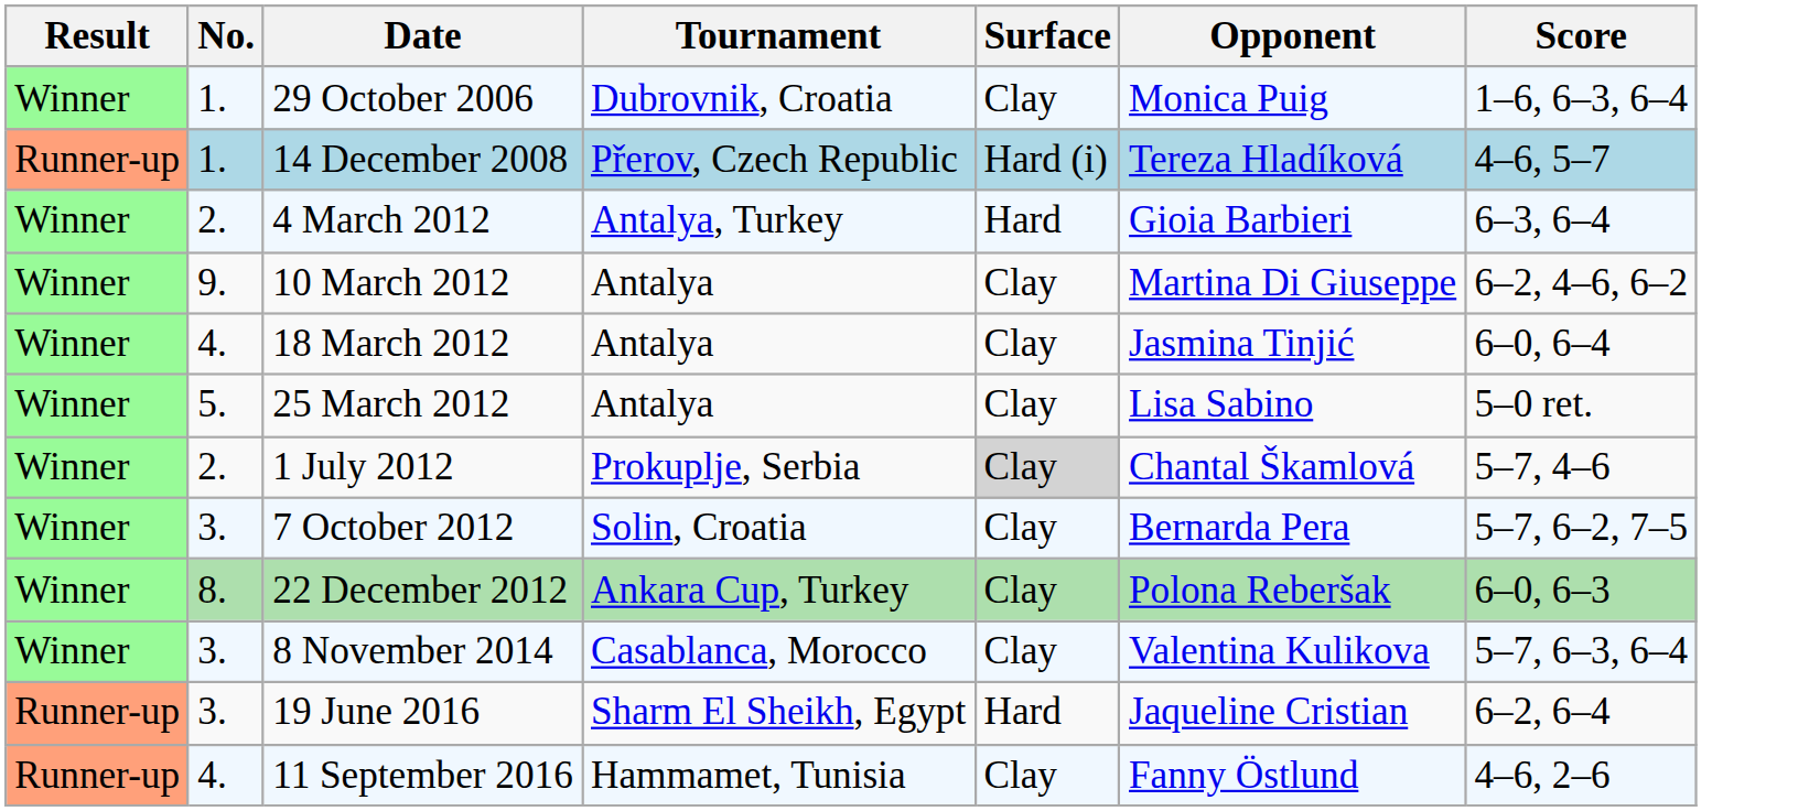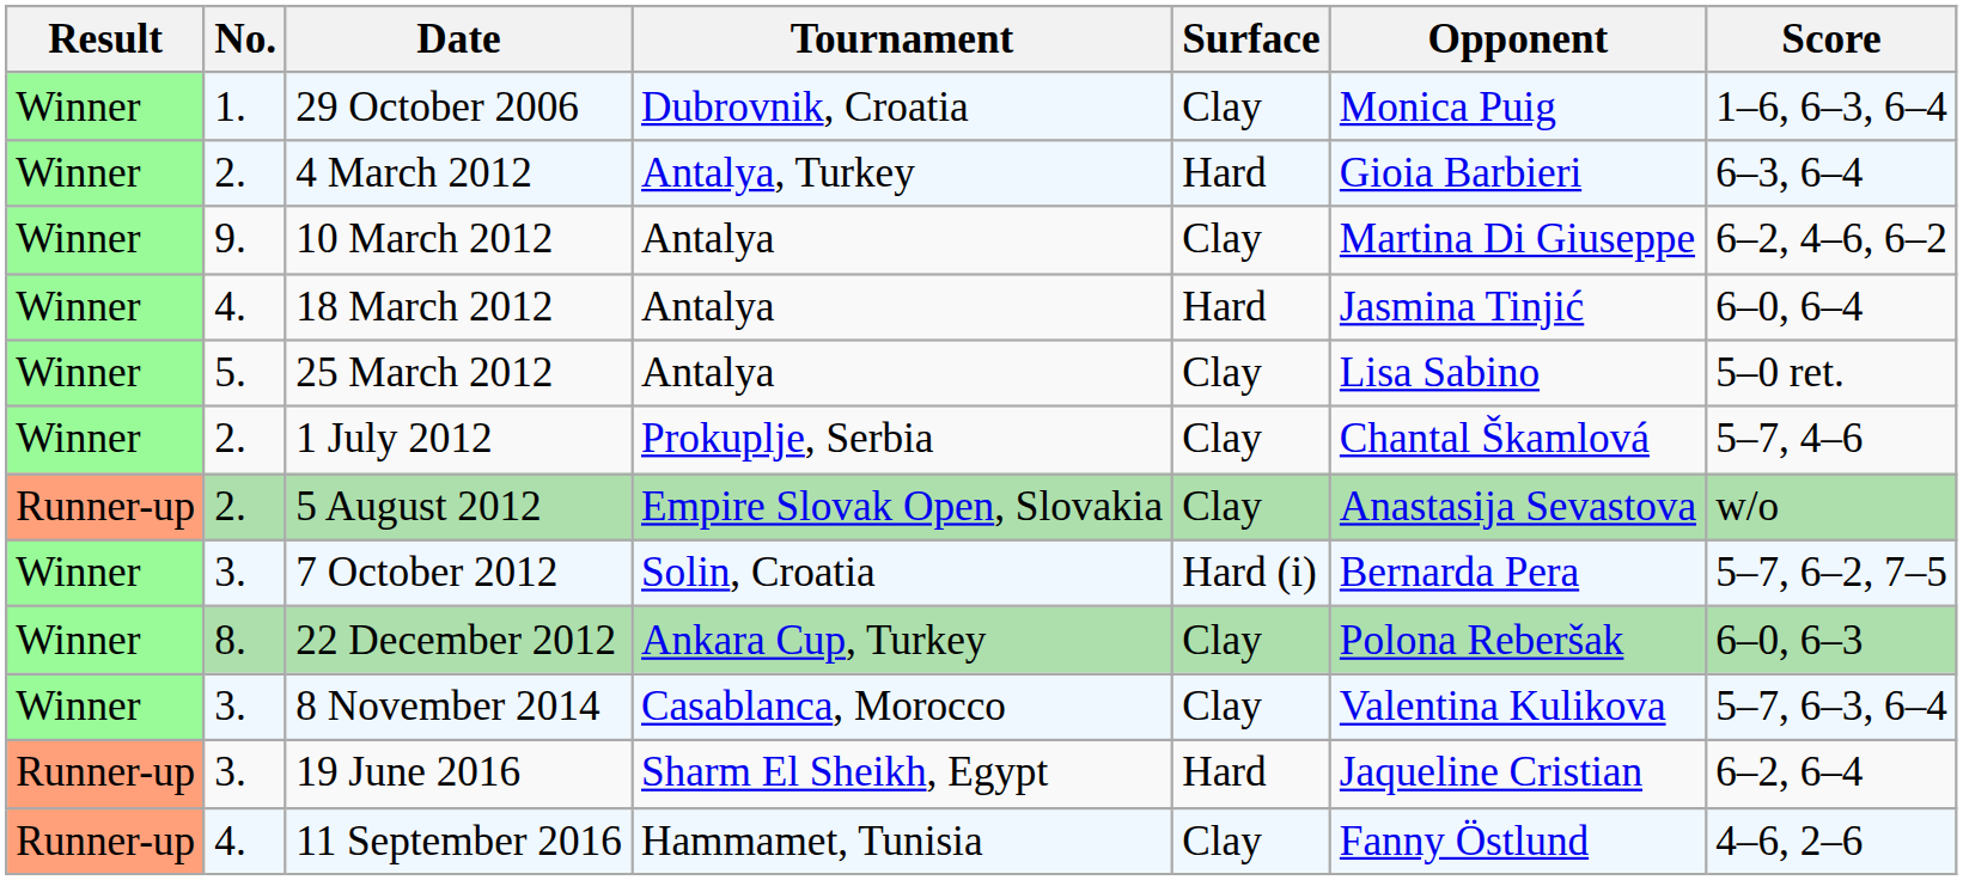 <table class="sortable wikitable">
 <tr>
 <th>Result</th>
 <th>No.</th>
 <th>Date</th>
 <th>Tournament</th>
 <th>Surface</th>
 <th>Opponent</th>
 <th>Score</th>
 </tr>
 <tr style="background:#f0f8ff;">
 <td style="background:#98fb98;">Winner</td>
 <td>1.</td>
 <td>29 October 2006</td>
 <td><a href='#'>Dubrovnik</a>, Croatia</td>
 <td>Clay</td>
 <td> <a href='#'>Monica Puig</a></td>
 <td>1–6, 6–3, 6–4</td>
-</tr>
-<tr style="background:lightblue;">
-<td style="background:#ffa07a;">Runner-up</td>
-<td>1.</td>
-<td>14 December 2008</td>
-<td><a href='#'>Přerov</a>, Czech Republic</td>
-<td>Hard (i)</td>
-<td> <a href='#'>Tereza Hladíková</a></td>
-<td>4–6, 5–7</td>
 </tr>
 <tr style="background:#f0f8ff;">
 <td style="background:#98fb98;">Winner</td>
 <td>2.</td>
 <td>4 March 2012</td>
 <td><a href='#'>Antalya</a>, Turkey</td>
 <td>Hard</td>
 <td> <a href='#'>Gioia Barbieri</a></td>
 <td>6–3, 6–4</td>
 </tr>
 <tr>
 <td style="background:#98fb98;">Winner</td>
 <td>9.</td>
 <td>10 March 2012</td>
 <td>Antalya</td>
 <td>Clay</td>
 <td> <a href='#'>Martina Di Giuseppe</a></td>
 <td>6–2, 4–6, 6–2</td>
 </tr>
 <tr>
 <td style="background:#98fb98;">Winner</td>
 <td>4.</td>
 <td>18 March 2012</td>
 <td>Antalya</td>
-<td>Clay</td>
+<td>Hard</td>
 <td> <a href='#'>Jasmina Tinjić</a></td>
 <td>6–0, 6–4</td>
 </tr>
 <tr>
 <td style="background:#98fb98;">Winner</td>
 <td>5.</td>
 <td>25 March 2012</td>
 <td>Antalya</td>
 <td>Clay</td>
 <td> <a href='#'>Lisa Sabino</a></td>
 <td>5–0 ret.</td>
 </tr>
 <tr>
 <td style="background:#98fb98;">Winner</td>
 <td>2.</td>
 <td>1 July 2012</td>
 <td><a href='#'>Prokuplje</a>, Serbia</td>
-<td style="background: lightgrey;">Clay</td>
+<td>Clay</td>
 <td> <a href='#'>Chantal Škamlová</a></td>
 <td>5–7, 4–6</td>
+</tr>
+<tr style="background:#addfad;">
+<td style="background:#ffa07a;">Runner-up</td>
+<td>2.</td>
+<td>5 August 2012</td>
+<td><a href='#'>Empire Slovak Open</a>, Slovakia</td>
+<td>Clay</td>
+<td> <a href='#'>Anastasija Sevastova</a></td>
+<td>w/o</td>
 </tr>
 <tr style="background:#f0f8ff;">
 <td style="background:#98fb98;">Winner</td>
 <td>3.</td>
 <td>7 October 2012</td>
 <td><a href='#'>Solin</a>, Croatia</td>
-<td>Clay</td>
+<td>Hard (i)</td>
 <td> <a href='#'>Bernarda Pera</a></td>
 <td>5–7, 6–2, 7–5</td>
 </tr>
 <tr style="background:#addfad;">
 <td style="background:#98fb98;">Winner</td>
 <td>8.</td>
 <td>22 December 2012</td>
 <td><a href='#'>Ankara Cup</a>, Turkey</td>
 <td>Clay</td>
 <td> <a href='#'>Polona Reberšak</a></td>
 <td>6–0, 6–3</td>
 </tr>
 <tr style="background:#f0f8ff;">
 <td style="background:#98fb98;">Winner</td>
 <td>3.</td>
 <td>8 November 2014</td>
 <td><a href='#'>Casablanca</a>, Morocco</td>
 <td>Clay</td>
 <td> <a href='#'>Valentina Kulikova</a></td>
 <td>5–7, 6–3, 6–4</td>
 </tr>
 <tr>
 <td style="background:#ffa07a;">Runner-up</td>
 <td>3.</td>
 <td>19 June 2016</td>
 <td><a href='#'>Sharm El Sheikh</a>, Egypt</td>
 <td>Hard</td>
 <td> <a href='#'>Jaqueline Cristian</a></td>
 <td>6–2, 6–4</td>
 </tr>
 <tr style="background:#f0f8ff;">
 <td style="background:#ffa07a;">Runner-up</td>
 <td>4.</td>
 <td>11 September 2016</td>
 <td>Hammamet, Tunisia</td>
 <td>Clay</td>
 <td> <a href='#'>Fanny Östlund</a></td>
 <td>4–6, 2–6</td>
 </tr>
 </table>
